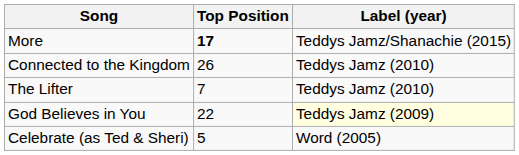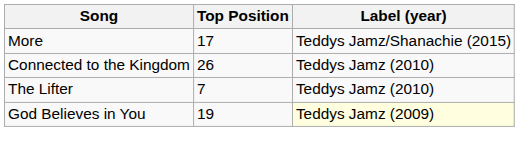 <table class="wikitable">
 <tr>
 <th>Song</th>
 <th>Top Position</th>
 <th>Label (year)</th>
 </tr>
 <tr>
 <td>More</td>
-<td><strong>17</strong></td>
+<td>17</td>
 <td>Teddys Jamz/Shanachie (2015)</td>
 </tr>
 <tr>
 <td>Connected to the Kingdom</td>
 <td>26</td>
 <td>Teddys Jamz (2010)</td>
 </tr>
 <tr>
 <td>The Lifter</td>
 <td>7</td>
 <td>Teddys Jamz (2010)</td>
 </tr>
 <tr>
 <td>God Believes in You</td>
-<td>22</td>
+<td>19</td>
 <td style="background: lightyellow;">Teddys Jamz (2009)</td>
 </tr>
-<tr>
-<td>Celebrate (as Ted & Sheri)</td>
-<td>5</td>
-<td>Word (2005)</td>
-</tr>
 </table>
